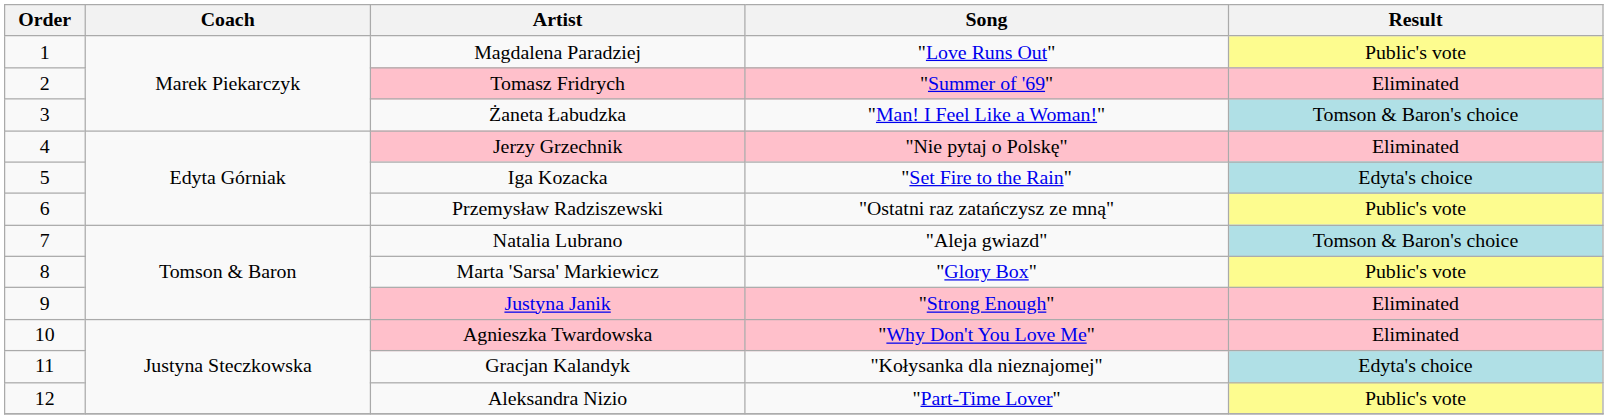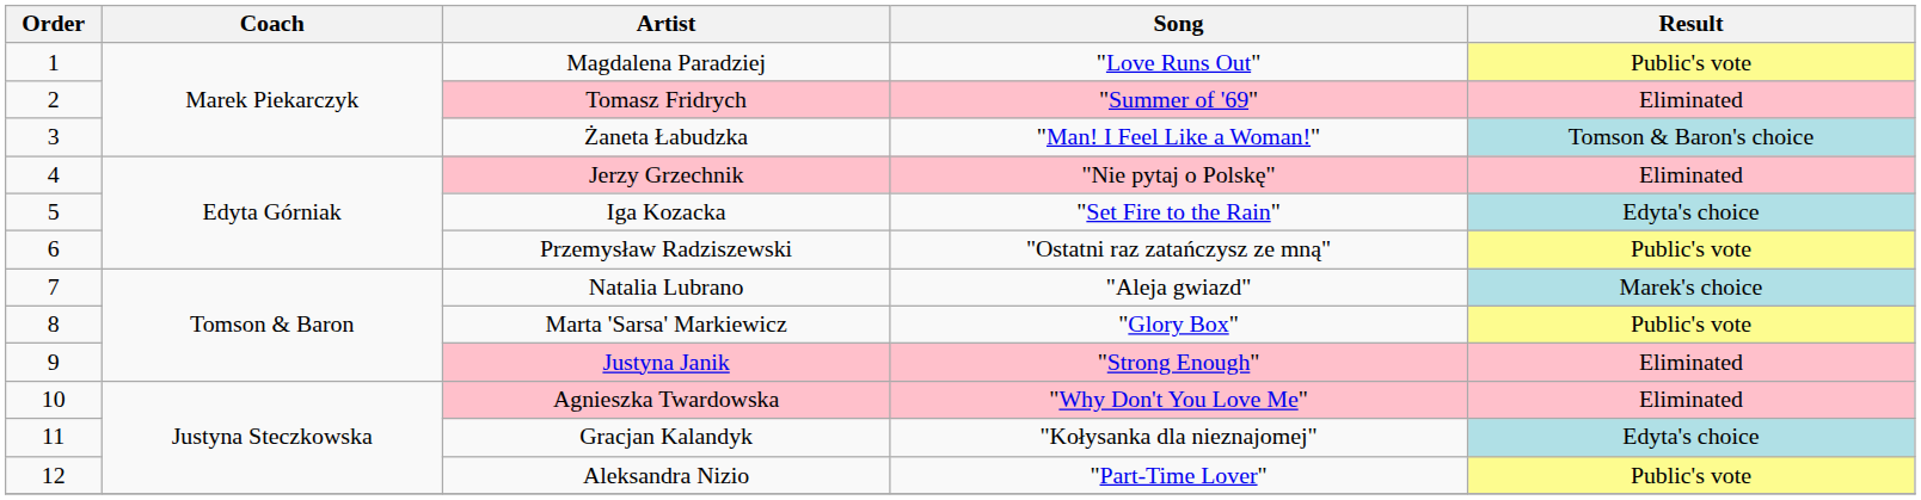 <table class="wikitable" style="text-align:center; width:65%;">
 <tr>
 <th scope="col" width="03%">Order</th>
 <th scope="col" width="13%">Coach</th>
 <th scope="col" width="17%">Artist</th>
 <th scope="col" width="22%">Song</th>
 <th scope="col" width="17%">Result</th>
 </tr>
 <tr>
 <td scope="row">1</td>
 <td rowspan="3">Marek Piekarczyk</td>
 <td>Magdalena Paradziej</td>
 <td>"<a href='#'>Love Runs Out</a>"</td>
 <td style="background:#fdfc8f;">Public's vote</td>
 </tr>
 <tr>
 <td scope="row">2</td>
 <td style="background:pink;">Tomasz Fridrych</td>
 <td style="background:pink;">"<a href='#'>Summer of '69</a>"</td>
 <td style="background:pink;">Eliminated</td>
 </tr>
 <tr>
 <td scope="row">3</td>
 <td>Żaneta Łabudzka</td>
 <td>"<a href='#'>Man! I Feel Like a Woman!</a>"</td>
 <td style="background:#B0E0E6;">Tomson & Baron's choice</td>
 </tr>
 <tr>
 <td scope="row">4</td>
 <td rowspan="3">Edyta Górniak</td>
 <td style="background:pink;">Jerzy Grzechnik</td>
 <td style="background:pink;">"Nie pytaj o Polskę"</td>
 <td style="background:pink;">Eliminated</td>
 </tr>
 <tr>
 <td scope="row">5</td>
 <td>Iga Kozacka</td>
 <td>"<a href='#'>Set Fire to the Rain</a>"</td>
 <td style="background:#B0E0E6;">Edyta's choice</td>
 </tr>
 <tr>
 <td scope="row">6</td>
 <td>Przemysław Radziszewski</td>
 <td>"Ostatni raz zatańczysz ze mną"</td>
 <td style="background:#fdfc8f;">Public's vote</td>
 </tr>
 <tr>
 <td scope="row">7</td>
 <td rowspan="3">Tomson & Baron</td>
 <td>Natalia Lubrano</td>
 <td>"Aleja gwiazd"</td>
-<td style="background:#B0E0E6;">Tomson & Baron's choice</td>
+<td style="background:#B0E0E6;">Marek's choice</td>
 </tr>
 <tr>
 <td scope="row">8</td>
 <td>Marta 'Sarsa' Markiewicz</td>
 <td>"<a href='#'>Glory Box</a>"</td>
 <td style="background:#fdfc8f;">Public's vote</td>
 </tr>
 <tr>
 <td scope="row">9</td>
 <td style="background:pink;"><a href='#'>Justyna Janik</a></td>
 <td style="background:pink;">"<a href='#'>Strong Enough</a>"</td>
 <td style="background:pink;">Eliminated</td>
 </tr>
 <tr>
 <td scope="row">10</td>
 <td rowspan="3">Justyna Steczkowska</td>
 <td style="background:pink;">Agnieszka Twardowska</td>
 <td style="background:pink;">"<a href='#'>Why Don't You Love Me</a>"</td>
 <td style="background:pink;">Eliminated</td>
 </tr>
 <tr>
 <td scope="row">11</td>
 <td>Gracjan Kalandyk</td>
 <td>"Kołysanka dla nieznajomej"</td>
 <td style="background:#B0E0E6;">Edyta's choice</td>
 </tr>
 <tr>
 <td scope="row">12</td>
 <td>Aleksandra Nizio</td>
 <td>"<a href='#'>Part-Time Lover</a>"</td>
 <td style="background:#fdfc8f;">Public's vote</td>
 </tr>
 <tr>
 </tr>
 </table>
